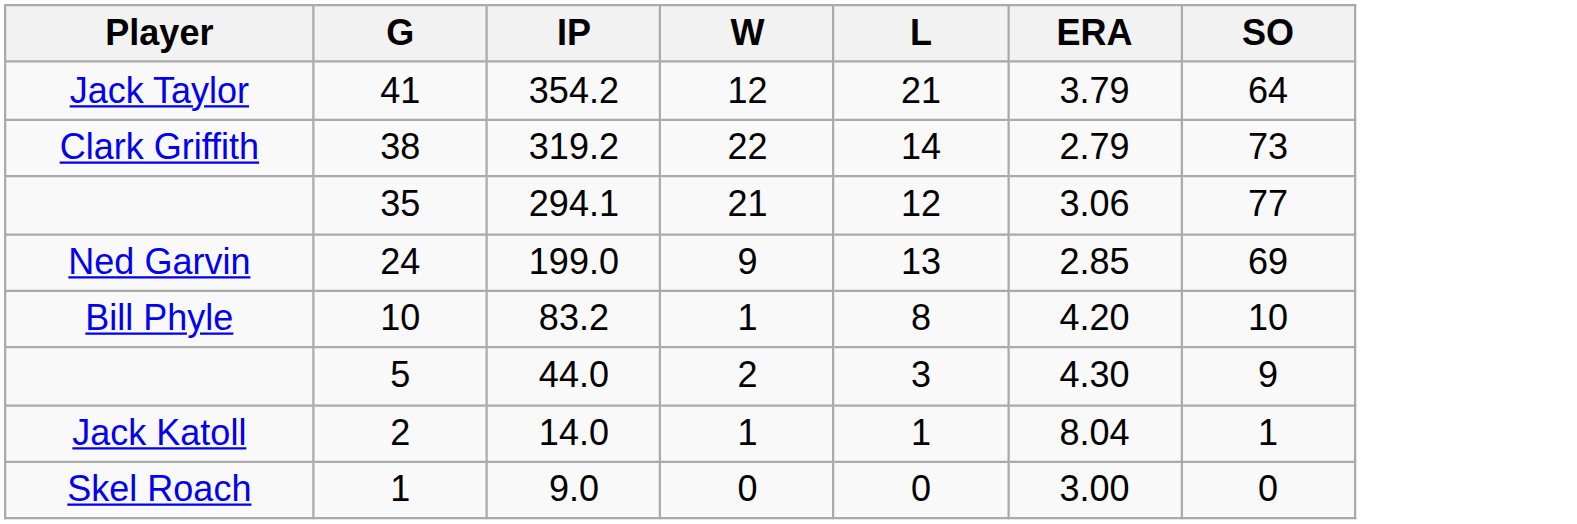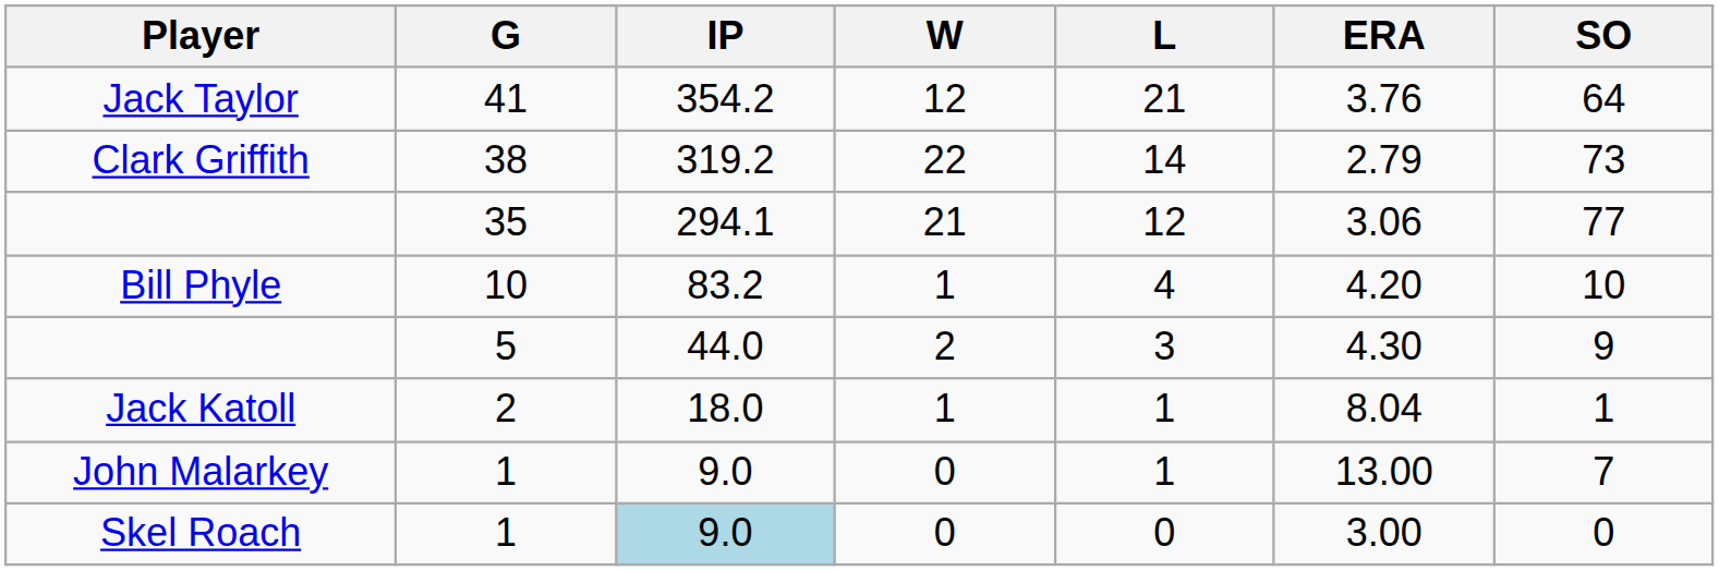 <table class="wikitable sortable">
 <tr>
 <th bgcolor="#DDDDFF" width="16%">Player</th>
 <th bgcolor="#DDDDFF" width="9%">G</th>
 <th bgcolor="#DDDDFF" width="9%">IP</th>
 <th bgcolor="#DDDDFF" width="9%">W</th>
 <th bgcolor="#DDDDFF" width="9%">L</th>
 <th bgcolor="#DDDDFF" width="9%">ERA</th>
 <th bgcolor="#DDDDFF" width="9%">SO</th>
 </tr>
 <tr align="center">
 <td><a href='#'>Jack Taylor</a></td>
 <td>41</td>
 <td>354.2</td>
 <td>12</td>
 <td>21</td>
-<td>3.79</td>
+<td>3.76</td>
 <td>64</td>
 </tr>
 <tr align=center>
 <td><a href='#'>Clark Griffith</a></td>
 <td>38</td>
 <td>319.2</td>
 <td>22</td>
 <td>14</td>
 <td>2.79</td>
 <td>73</td>
 </tr>
 <tr align=center>
 <td></td>
 <td>35</td>
 <td>294.1</td>
 <td>21</td>
 <td>12</td>
 <td>3.06</td>
 <td>77</td>
 </tr>
-<tr align="center">
-<td><a href='#'>Ned Garvin</a></td>
-<td>24</td>
-<td>199.0</td>
-<td>9</td>
-<td>13</td>
-<td>2.85</td>
-<td>69</td>
-</tr>
 <tr align=center>
 <td><a href='#'>Bill Phyle</a></td>
 <td>10</td>
 <td>83.2</td>
 <td>1</td>
-<td>8</td>
+<td>4</td>
 <td>4.20</td>
 <td>10</td>
 </tr>
 <tr align=center>
 <td></td>
 <td>5</td>
 <td>44.0</td>
 <td>2</td>
 <td>3</td>
 <td>4.30</td>
 <td>9</td>
 </tr>
 <tr align="center">
 <td><a href='#'>Jack Katoll</a></td>
 <td>2</td>
-<td>14.0</td>
+<td>18.0</td>
 <td>1</td>
 <td>1</td>
 <td>8.04</td>
 <td>1</td>
 </tr>
 <tr align=center>
+<td><a href='#'>John Malarkey</a></td>
+<td>1</td>
+<td>9.0</td>
+<td>0</td>
+<td>1</td>
+<td>13.00</td>
+<td>7</td>
+</tr>
+<tr align=center>
 <td><a href='#'>Skel Roach</a></td>
 <td>1</td>
-<td>9.0</td>
+<td style="background: lightblue;">9.0</td>
 <td>0</td>
 <td>0</td>
 <td>3.00</td>
 <td>0</td>
 </tr>
 </table>
